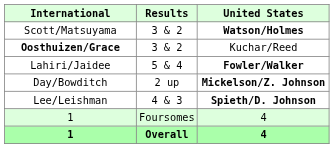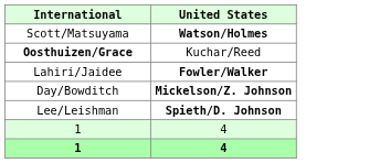 <table border="1" cellpadding="3" style="border-collapse:collapse; text-align:center;">
 <tr style="background:#ddffdd;">
 <th width=160>International</th>
-<th>Results</th>
 <th width=160>United States</th>
 </tr>
 <tr>
 <td>Scott/Matsuyama</td>
-<td>3 & 2</td>
 <td><strong>Watson/Holmes</strong></td>
 </tr>
 <tr>
 <td><strong>Oosthuizen/Grace</strong></td>
-<td>3 & 2</td>
 <td>Kuchar/Reed</td>
 </tr>
 <tr>
 <td>Lahiri/Jaidee</td>
-<td>5 & 4</td>
 <td><strong>Fowler/Walker</strong></td>
 </tr>
 <tr>
 <td>Day/Bowditch</td>
-<td>2 up</td>
 <td><strong>Mickelson/Z. Johnson</strong></td>
 </tr>
 <tr>
 <td>Lee/Leishman</td>
-<td>4 & 3</td>
 <td><strong>Spieth/D. Johnson</strong></td>
 </tr>
 <tr style="background:#ddffdd;">
 <td>1</td>
-<td>Foursomes</td>
 <td>4</td>
 </tr>
 <tr style="background:#aaffaa;">
 <th>1</th>
-<th>Overall</th>
 <th>4</th>
 </tr>
 </table>
